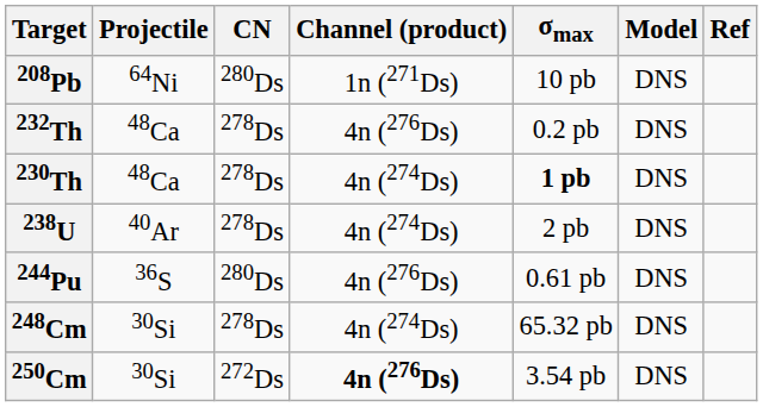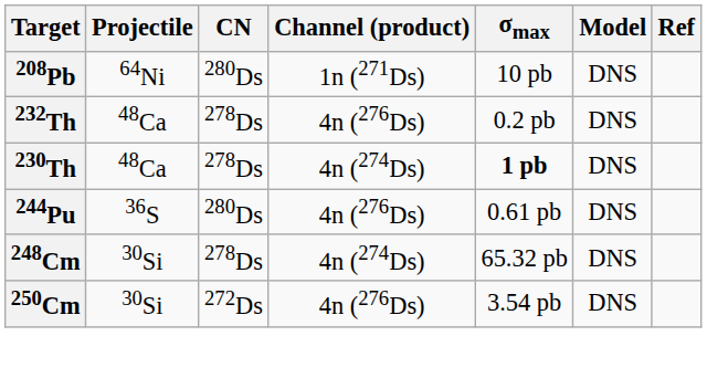 <table class="wikitable" style="text-align:center">
 <tr>
 <th>Target</th>
 <th>Projectile</th>
 <th>CN</th>
 <th>Channel (product)</th>
 <th>σ<sub>max</sub></th>
 <th>Model</th>
 <th>Ref</th>
 </tr>
 <tr>
 <th><sup>208</sup>Pb</th>
 <td><sup>64</sup>Ni</td>
 <td><sup>280</sup>Ds</td>
 <td>1n (<sup>271</sup>Ds)</td>
 <td>10 pb</td>
 <td>DNS</td>
 <td></td>
 </tr>
 <tr>
 <th><sup>232</sup>Th</th>
 <td><sup>48</sup>Ca</td>
 <td><sup>278</sup>Ds</td>
 <td>4n (<sup>276</sup>Ds)</td>
 <td>0.2 pb</td>
 <td>DNS</td>
 <td></td>
 </tr>
 <tr>
 <th><sup>230</sup>Th</th>
 <td><sup>48</sup>Ca</td>
 <td><sup>278</sup>Ds</td>
 <td>4n (<sup>274</sup>Ds)</td>
 <td><strong>1 pb</strong></td>
 <td>DNS</td>
 <td></td>
 </tr>
 <tr>
-<th><sup>238</sup>U</th>
-<td><sup>40</sup>Ar</td>
-<td><sup>278</sup>Ds</td>
-<td>4n (<sup>274</sup>Ds)</td>
-<td>2 pb</td>
-<td>DNS</td>
-<td></td>
-</tr>
-<tr>
 <th><sup>244</sup>Pu</th>
 <td><sup>36</sup>S</td>
 <td><sup>280</sup>Ds</td>
 <td>4n (<sup>276</sup>Ds)</td>
 <td>0.61 pb</td>
 <td>DNS</td>
 <td></td>
 </tr>
 <tr>
 <th><sup>248</sup>Cm</th>
 <td><sup>30</sup>Si</td>
 <td><sup>278</sup>Ds</td>
 <td>4n (<sup>274</sup>Ds)</td>
 <td>65.32 pb</td>
 <td>DNS</td>
 <td></td>
 </tr>
 <tr>
 <th><sup>250</sup>Cm</th>
 <td><sup>30</sup>Si</td>
 <td><sup>272</sup>Ds</td>
-<td><strong>4n (<sup>276</sup>Ds)</strong></td>
+<td>4n (<sup>276</sup>Ds)</td>
 <td>3.54 pb</td>
 <td>DNS</td>
 <td></td>
 </tr>
 </table>
